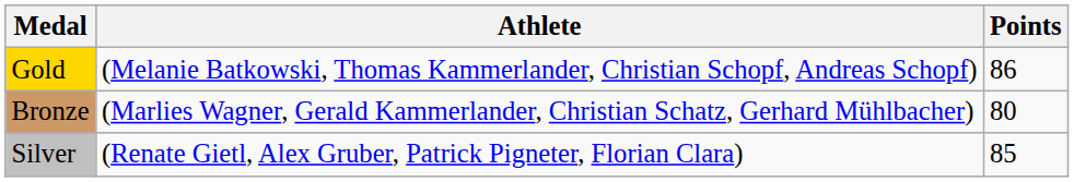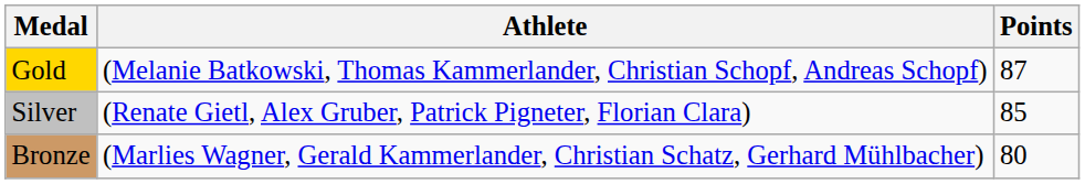 <table class="wikitable">
 <tr>
 <th>Medal</th>
 <th>Athlete</th>
 <th>Points</th>
 </tr>
 <tr>
 <td bgcolor="gold">Gold</td>
 <td> (<a href='#'>Melanie Batkowski</a>, <a href='#'>Thomas Kammerlander</a>, <a href='#'>Christian Schopf</a>, <a href='#'>Andreas Schopf</a>)</td>
-<td>86</td>
+<td>87</td>
+</tr>
+<tr>
+<td bgcolor="silver">Silver</td>
+<td> (<a href='#'>Renate Gietl</a>, <a href='#'>Alex Gruber</a>, <a href='#'>Patrick Pigneter</a>, <a href='#'>Florian Clara</a>)</td>
+<td>85</td>
 </tr>
 <tr>
 <td bgcolor="CC9966">Bronze</td>
 <td> (<a href='#'>Marlies Wagner</a>, <a href='#'>Gerald Kammerlander</a>, <a href='#'>Christian Schatz</a>, <a href='#'>Gerhard Mühlbacher</a>)</td>
 <td>80</td>
 </tr>
-<tr>
-<td bgcolor="silver">Silver</td>
-<td> (<a href='#'>Renate Gietl</a>, <a href='#'>Alex Gruber</a>, <a href='#'>Patrick Pigneter</a>, <a href='#'>Florian Clara</a>)</td>
-<td>85</td>
-</tr>
 </table>
